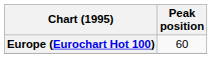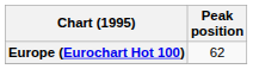 <table class="wikitable sortable plainrowheaders" style="text-align:center">
 <tr>
 <th>Chart (1995)</th>
 <th>Peak<br>position</th>
 </tr>
 <tr>
 <th scope="row">Europe (<a href='#'>Eurochart Hot 100</a>)</th>
-<td>60</td>
+<td>62</td>
 </tr>
 <tr>
 </tr>
 <tr>
 </tr>
 <tr>
 </tr>
 <tr>
 </tr>
 </table>
